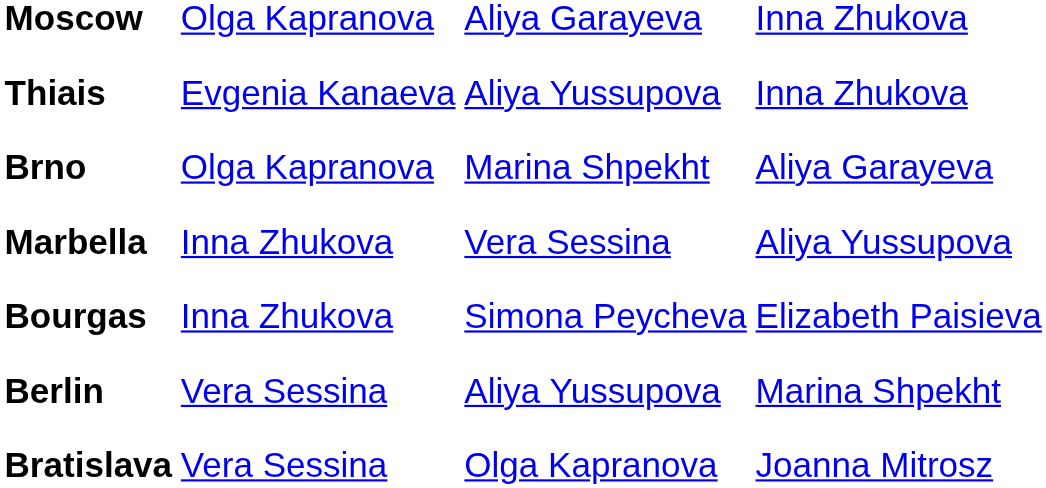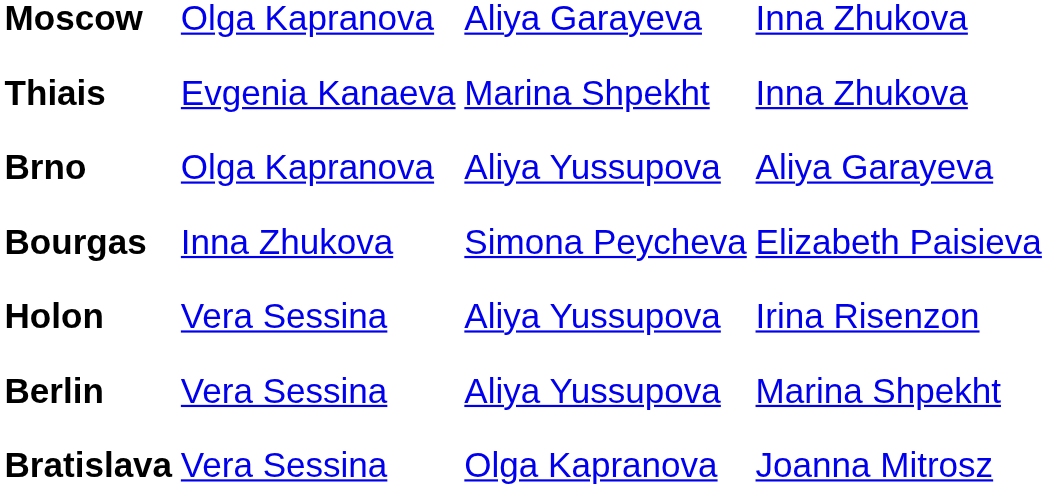 <table>
 <tr>
 <th scope=row style="text-align:left">Moscow</th>
 <td style="height:30px;"> <a href='#'>Olga Kapranova</a></td>
 <td style="height:30px;"> <a href='#'>Aliya Garayeva</a></td>
 <td style="height:30px;"> <a href='#'>Inna Zhukova</a></td>
 </tr>
 <tr>
 <th scope=row style="text-align:left">Thiais</th>
 <td style="height:30px;"> <a href='#'>Evgenia Kanaeva</a></td>
-<td style="height:30px;"> <a href='#'>Aliya Yussupova</a></td>
+<td style="height:30px;"> <a href='#'>Marina Shpekht</a></td>
 <td style="height:30px;"> <a href='#'>Inna Zhukova</a></td>
 </tr>
 <tr>
 <th scope=row style="text-align:left">Brno</th>
 <td style="height:30px;"> <a href='#'>Olga Kapranova</a></td>
-<td style="height:30px;"> <a href='#'>Marina Shpekht</a></td>
+<td style="height:30px;"> <a href='#'>Aliya Yussupova</a></td>
 <td style="height:30px;"> <a href='#'>Aliya Garayeva</a></td>
-</tr>
-<tr>
-<th scope=row style="text-align:left">Marbella</th>
-<td style="height:30px;"> <a href='#'>Inna Zhukova</a></td>
-<td style="height:30px;"> <a href='#'>Vera Sessina</a></td>
-<td style="height:30px;"> <a href='#'>Aliya Yussupova</a></td>
 </tr>
 <tr>
 <th scope=row style="text-align:left">Bourgas</th>
 <td style="height:30px;"> <a href='#'>Inna Zhukova</a></td>
 <td style="height:30px;"> <a href='#'>Simona Peycheva</a></td>
 <td style="height:30px;"> <a href='#'>Elizabeth Paisieva</a></td>
+</tr>
+<tr>
+<th scope=row style="text-align:left">Holon</th>
+<td style="height:30px;"> <a href='#'>Vera Sessina</a></td>
+<td style="height:30px;"> <a href='#'>Aliya Yussupova</a></td>
+<td style="height:30px;"> <a href='#'>Irina Risenzon</a></td>
 </tr>
 <tr>
 <th scope=row style="text-align:left">Berlin</th>
 <td style="height:30px;"> <a href='#'>Vera Sessina</a></td>
 <td style="height:30px;"> <a href='#'>Aliya Yussupova</a></td>
 <td style="height:30px;"> <a href='#'>Marina Shpekht</a></td>
 </tr>
 <tr>
 <th scope=row style="text-align:left">Bratislava</th>
 <td style="height:30px;"> <a href='#'>Vera Sessina</a></td>
 <td style="height:30px;"> <a href='#'>Olga Kapranova</a></td>
 <td style="height:30px;"> <a href='#'>Joanna Mitrosz</a></td>
 </tr>
 <tr>
 </tr>
 </table>
